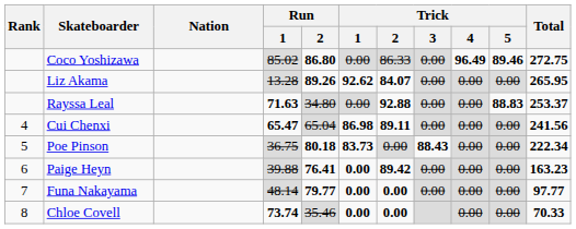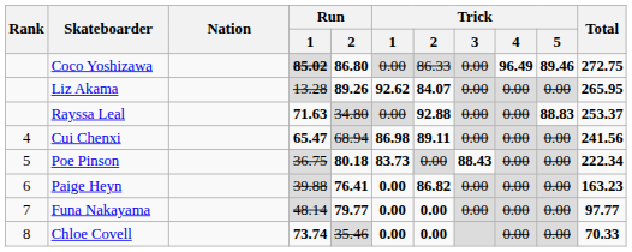 <table class="wikitable sortable" style="text-align:center">
 <tr>
 <th rowspan="2" width="30">Rank</th>
 <th rowspan="2" width="120">Skateboarder</th>
 <th rowspan="2" width="120">Nation</th>
 <th colspan="2">Run</th>
 <th colspan="5">Trick</th>
 <th rowspan="2" width="30">Total</th>
 </tr>
 <tr>
 <th width="20">1</th>
 <th width="20">2</th>
 <th width="20">1</th>
 <th width="20">2</th>
 <th width="20">3</th>
 <th width="20">4</th>
 <th width="20">5</th>
 </tr>
 <tr>
 <td></td>
 <td align="left"><a href='#'>Coco Yoshizawa</a></td>
 <td align="left"></td>
-<td bgcolor="gainsboro"><s>85.02</s></td>
+<td bgcolor="gainsboro"><strong><s>85.02</s></strong></td>
 <td><strong>86.80</strong></td>
 <td bgcolor="gainsboro"><s>0.00</s></td>
 <td bgcolor="gainsboro"><s>86.33</s></td>
 <td bgcolor="gainsboro"><s>0.00</s></td>
 <td><strong>96.49</strong></td>
 <td><strong>89.46</strong></td>
 <td><strong>272.75</strong></td>
 </tr>
 <tr>
 <td></td>
 <td align="left"><a href='#'>Liz Akama</a></td>
 <td align="left"></td>
 <td bgcolor="gainsboro"><s>13.28</s></td>
 <td><strong>89.26</strong></td>
 <td><strong>92.62</strong></td>
 <td><strong>84.07</strong></td>
 <td bgcolor="gainsboro"><s>0.00</s></td>
 <td bgcolor="gainsboro"><s>0.00</s></td>
 <td bgcolor="gainsboro"><s>0.00</s></td>
 <td><strong>265.95</strong></td>
 </tr>
 <tr>
 <td></td>
 <td align="left"><a href='#'>Rayssa Leal</a></td>
 <td align="left"></td>
 <td><strong>71.63</strong></td>
 <td bgcolor="gainsboro"><s>34.80</s></td>
 <td bgcolor="gainsboro"><s>0.00</s></td>
 <td><strong>92.88</strong></td>
 <td bgcolor="gainsboro"><s>0.00</s></td>
 <td bgcolor="gainsboro"><s>0.00</s></td>
 <td><strong>88.83</strong></td>
 <td><strong>253.37</strong></td>
 </tr>
 <tr>
 <td>4</td>
 <td align="left"><a href='#'>Cui Chenxi</a></td>
 <td align="left"></td>
 <td><strong>65.47</strong></td>
-<td bgcolor="gainsboro"><s>65.04</s></td>
+<td bgcolor="gainsboro"><s>68.94</s></td>
 <td><strong>86.98</strong></td>
 <td><strong>89.11</strong></td>
 <td bgcolor="gainsboro"><s>0.00</s></td>
 <td bgcolor="gainsboro"><s>0.00</s></td>
 <td bgcolor="gainsboro"><s>0.00</s></td>
 <td><strong>241.56</strong></td>
 </tr>
 <tr>
 <td>5</td>
 <td align="left"><a href='#'>Poe Pinson</a></td>
 <td align="left"></td>
 <td bgcolor="gainsboro"><s>36.75</s></td>
 <td><strong>80.18</strong></td>
 <td><strong>83.73</strong></td>
 <td bgcolor="gainsboro"><s>0.00</s></td>
 <td><strong>88.43</strong></td>
 <td bgcolor="gainsboro"><s>0.00</s></td>
 <td bgcolor="gainsboro"><s>0.00</s></td>
 <td><strong>222.34</strong></td>
 </tr>
 <tr>
 <td>6</td>
 <td align="left"><a href='#'>Paige Heyn</a></td>
 <td align="left"></td>
 <td bgcolor="gainsboro"><s>39.88</s></td>
 <td><strong>76.41</strong></td>
 <td><strong>0.00</strong></td>
-<td><strong>89.42</strong></td>
+<td><strong>86.82</strong></td>
 <td bgcolor="gainsboro"><s>0.00</s></td>
 <td bgcolor="gainsboro"><s>0.00</s></td>
 <td bgcolor="gainsboro"><s>0.00</s></td>
 <td><strong>163.23</strong></td>
 </tr>
 <tr>
 <td>7</td>
 <td align="left"><a href='#'>Funa Nakayama</a></td>
 <td align="left"></td>
 <td bgcolor="gainsboro"><s>48.14</s></td>
 <td><strong>79.77</strong></td>
 <td><strong>0.00</strong></td>
 <td><strong>0.00</strong></td>
 <td bgcolor="gainsboro"><s>0.00</s></td>
 <td bgcolor="gainsboro"><s>0.00</s></td>
 <td bgcolor="gainsboro"><s>0.00</s></td>
 <td><strong>97.77</strong></td>
 </tr>
 <tr>
 <td>8</td>
 <td align="left"><a href='#'>Chloe Covell</a></td>
 <td align="left"></td>
 <td><strong>73.74</strong></td>
 <td bgcolor="gainsboro"><s>35.46</s></td>
 <td><strong>0.00</strong></td>
 <td><strong>0.00</strong></td>
 <td bgcolor="gainsboro"><s></s></td>
 <td bgcolor="gainsboro"><s>0.00</s></td>
 <td bgcolor="gainsboro"><s>0.00</s></td>
 <td><strong>70.33</strong></td>
 </tr>
 </table>
